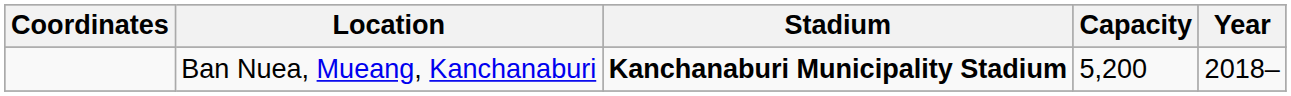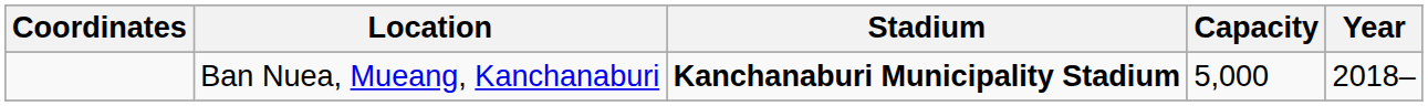 <table class="wikitable sortable">
 <tr>
 <th>Coordinates</th>
 <th>Location</th>
 <th>Stadium</th>
 <th>Capacity</th>
 <th>Year</th>
 </tr>
 <tr>
 <td></td>
 <td>Ban Nuea, <a href='#'>Mueang</a>, <a href='#'>Kanchanaburi</a></td>
 <td><strong>Kanchanaburi Municipality Stadium</strong></td>
-<td>5,200</td>
+<td>5,000</td>
 <td>2018–</td>
 </tr>
 </table>
